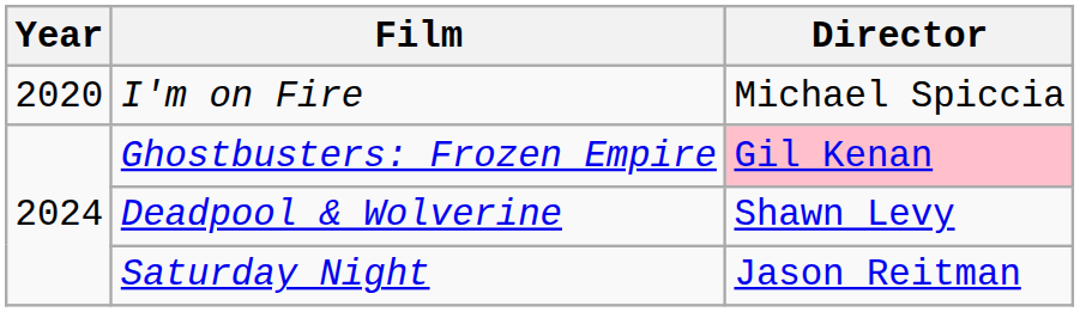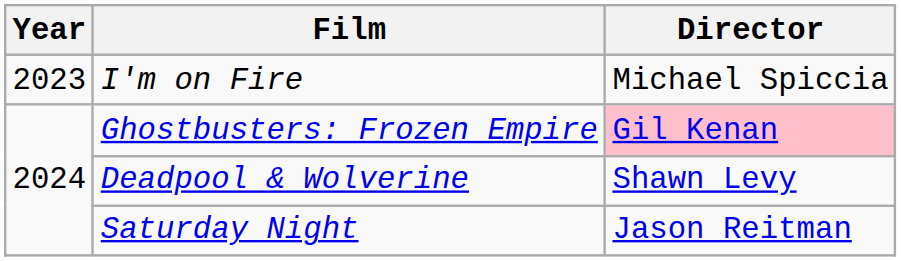 <table class="wikitable">
 <tr>
 <th>Year</th>
 <th>Film</th>
 <th>Director</th>
 </tr>
 <tr>
-<td>2020</td>
+<td>2023</td>
 <td><em>I'm on Fire</em></td>
 <td>Michael Spiccia</td>
 </tr>
 <tr>
 <td rowspan="3">2024</td>
 <td><em><a href='#'>Ghostbusters: Frozen Empire</a></em></td>
 <td style="background: pink;"><a href='#'>Gil Kenan</a></td>
 </tr>
 <tr>
 <td><em><a href='#'>Deadpool & Wolverine</a></em></td>
 <td><a href='#'>Shawn Levy</a></td>
 </tr>
 <tr>
 <td><em><a href='#'>Saturday Night</a></em></td>
 <td><a href='#'>Jason Reitman</a></td>
 </tr>
 </table>
